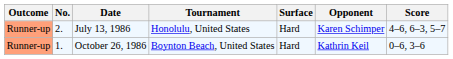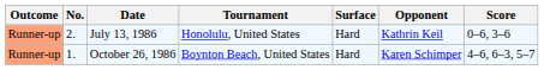 <table class="sortable wikitable" style=font-size:97%>
 <tr>
 <th>Outcome</th>
 <th>No.</th>
 <th>Date</th>
 <th>Tournament</th>
 <th>Surface</th>
 <th>Opponent</th>
 <th>Score</th>
 </tr>
 <tr style="background:#f0f8ff;">
 <td bgcolor="FFA07A">Runner-up</td>
 <td>2.</td>
 <td>July 13, 1986</td>
 <td><a href='#'>Honolulu</a>, United States</td>
 <td>Hard</td>
-<td> <a href='#'>Karen Schimper</a></td>
-<td>4–6, 6–3, 5–7</td>
+<td> <a href='#'>Kathrin Keil</a></td>
+<td>0–6, 3–6</td>
 </tr>
 <tr style="background:#f0f8ff;">
 <td bgcolor="FFA07A">Runner-up</td>
 <td>1.</td>
 <td>October 26, 1986</td>
 <td><a href='#'>Boynton Beach</a>, United States</td>
 <td>Hard</td>
-<td> <a href='#'>Kathrin Keil</a></td>
-<td>0–6, 3–6</td>
+<td> <a href='#'>Karen Schimper</a></td>
+<td>4–6, 6–3, 5–7</td>
 </tr>
 </table>
